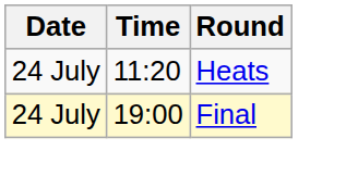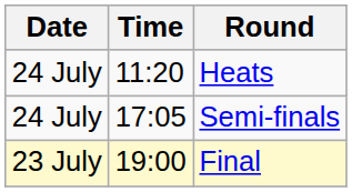 <table class="wikitable">
 <tr>
 <th>Date</th>
 <th>Time</th>
 <th>Round</th>
 </tr>
 <tr>
 <td>24 July</td>
 <td>11:20</td>
 <td><a href='#'>Heats</a></td>
 </tr>
+<tr>
+<td>24 July</td>
+<td>17:05</td>
+<td><a href='#'>Semi-finals</a></td>
+</tr>
 <tr style=background:lemonchiffon>
-<td>24 July</td>
+<td>23 July</td>
 <td>19:00</td>
 <td><a href='#'>Final</a></td>
 </tr>
 </table>
